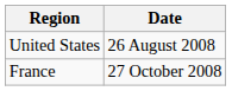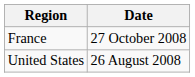 <table class="wikitable">
 <tr>
 <th>Region</th>
 <th>Date</th>
 </tr>
 <tr>
+<td>France</td>
+<td>27 October 2008</td>
+</tr>
+<tr>
 <td>United States</td>
 <td>26 August 2008</td>
 </tr>
-<tr>
-<td>France</td>
-<td>27 October 2008</td>
-</tr>
 </table>
